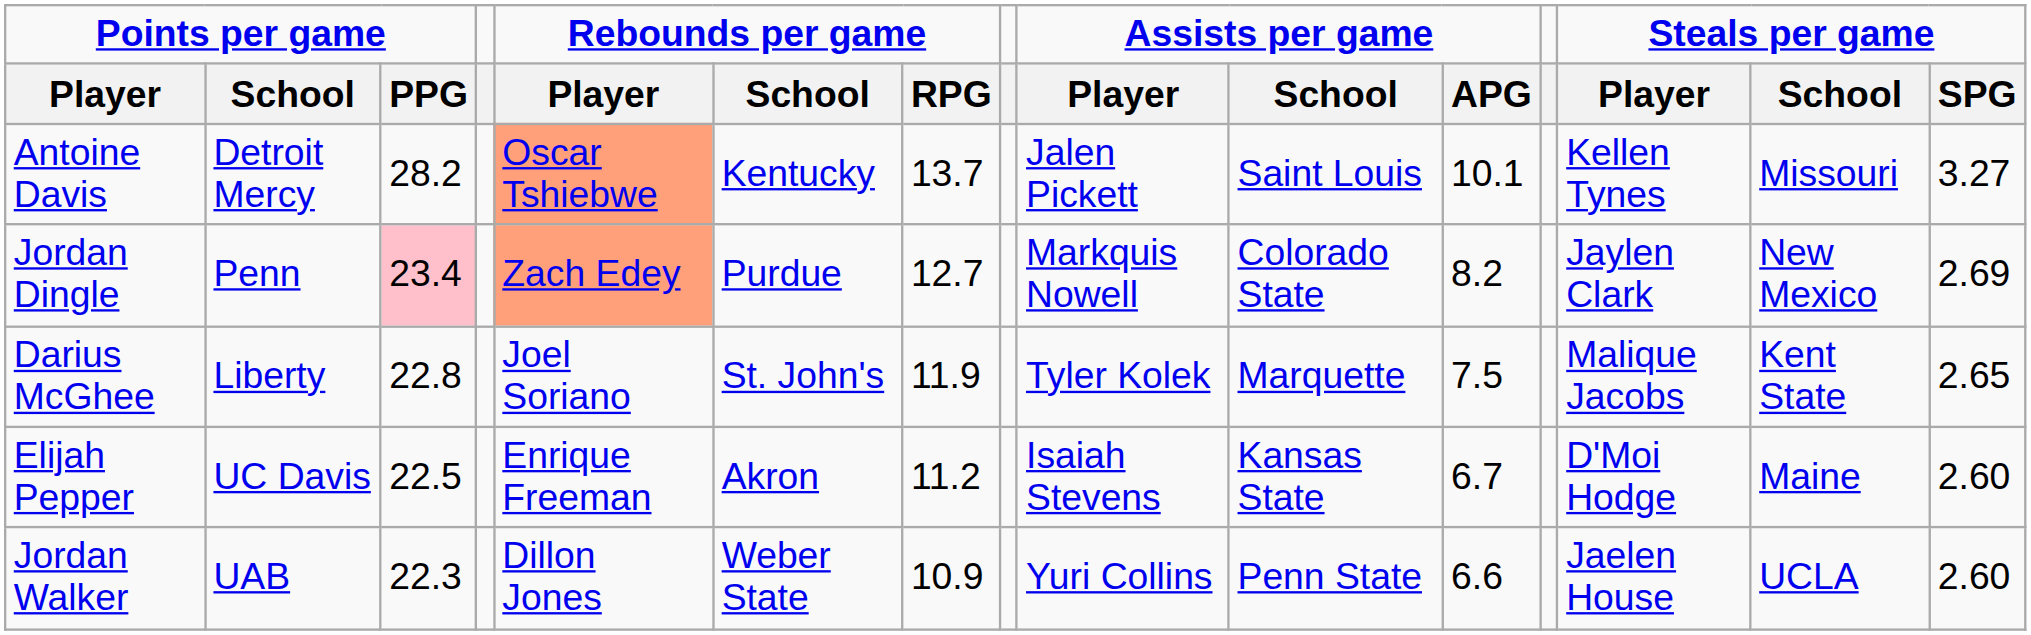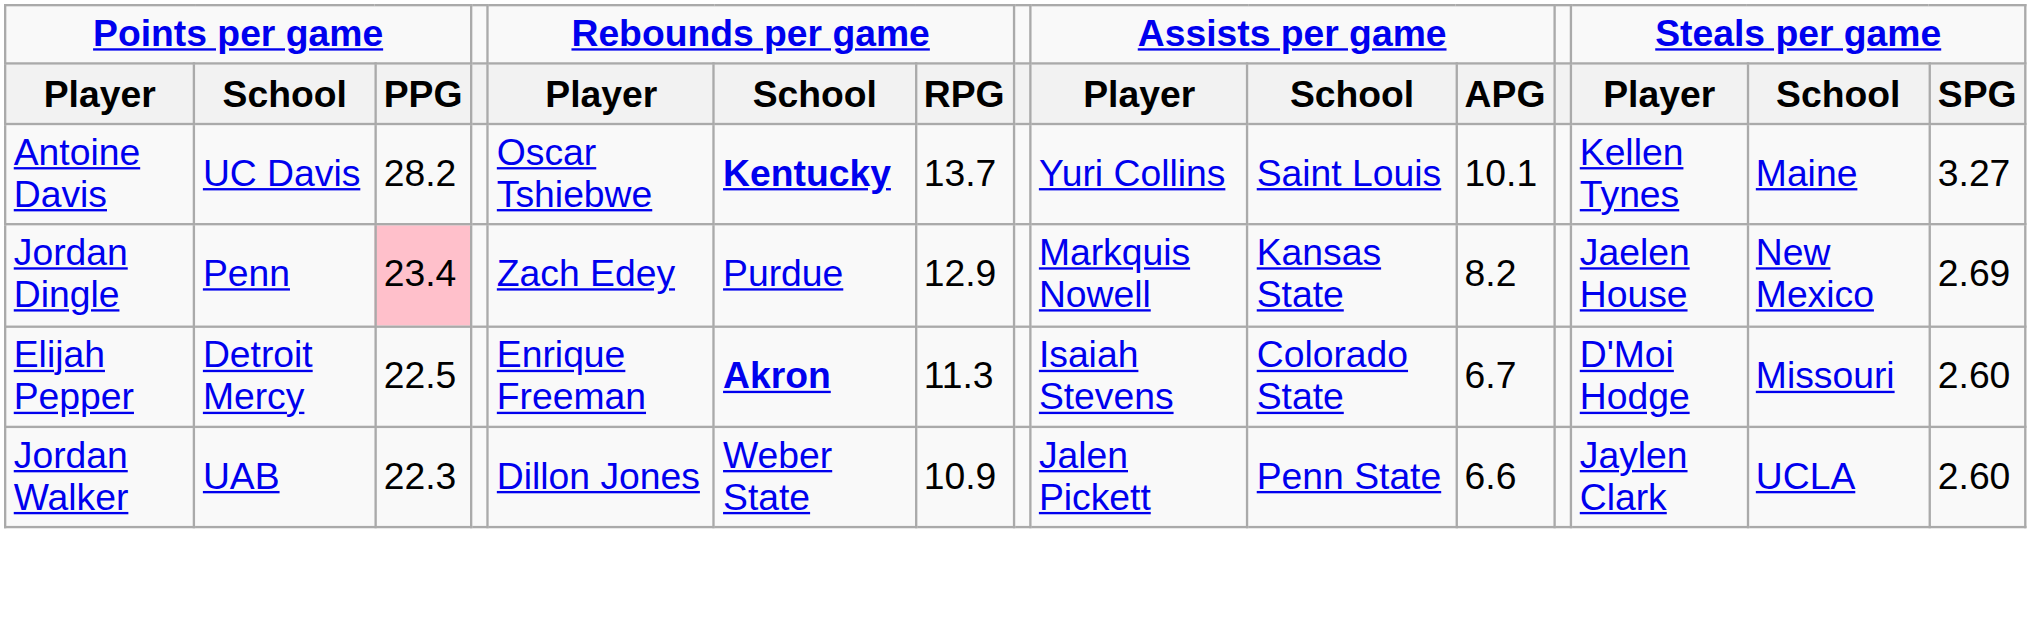 <table class="wikitable" style="text-align: left;">
 <tr>
 <td colspan=3 style="text-align:center;"><strong><a href='#'>Points per game</a></strong></td>
 <td></td>
 <td colspan=3 style="text-align:center;"><strong><a href='#'>Rebounds per game</a></strong></td>
 <td></td>
 <td colspan=3 style="text-align:center;"><strong><a href='#'>Assists per game</a></strong></td>
 <td></td>
 <td colspan=3 style="text-align:center;"><strong><a href='#'>Steals per game</a></strong></td>
 </tr>
 <tr>
 <th>Player</th>
 <th>School</th>
 <th>PPG</th>
 <th></th>
 <th>Player</th>
 <th>School</th>
 <th>RPG</th>
 <th></th>
 <th>Player</th>
 <th>School</th>
 <th>APG</th>
 <th></th>
 <th>Player</th>
 <th>School</th>
 <th>SPG</th>
 </tr>
 <tr>
 <td><a href='#'>Antoine Davis</a></td>
-<td><a href='#'>Detroit Mercy</a></td>
+<td><a href='#'>UC Davis</a></td>
 <td>28.2</td>
 <td></td>
-<td style="background: lightsalmon;"><a href='#'>Oscar Tshiebwe</a></td>
-<td><a href='#'>Kentucky</a></td>
+<td><a href='#'>Oscar Tshiebwe</a></td>
+<td><strong><a href='#'>Kentucky</a></strong></td>
 <td>13.7</td>
 <td></td>
-<td><a href='#'>Jalen Pickett</a></td>
+<td><a href='#'>Yuri Collins</a></td>
 <td><a href='#'>Saint Louis</a></td>
 <td>10.1</td>
 <td></td>
 <td><a href='#'>Kellen Tynes</a></td>
-<td><a href='#'>Missouri</a></td>
+<td><a href='#'>Maine</a></td>
 <td>3.27</td>
 </tr>
 <tr>
 <td><a href='#'>Jordan Dingle</a></td>
 <td><a href='#'>Penn</a></td>
 <td style="background: pink;">23.4</td>
 <td></td>
-<td style="background: lightsalmon;"><a href='#'>Zach Edey</a></td>
+<td><a href='#'>Zach Edey</a></td>
 <td><a href='#'>Purdue</a></td>
-<td>12.7</td>
+<td>12.9</td>
 <td></td>
 <td><a href='#'>Markquis Nowell</a></td>
-<td><a href='#'>Colorado State</a></td>
+<td><a href='#'>Kansas State</a></td>
 <td>8.2</td>
 <td></td>
-<td><a href='#'>Jaylen Clark</a></td>
+<td><a href='#'>Jaelen House</a></td>
 <td><a href='#'>New Mexico</a></td>
 <td>2.69</td>
 </tr>
 <tr>
-<td><a href='#'>Darius McGhee</a></td>
-<td><a href='#'>Liberty</a></td>
-<td>22.8</td>
-<td></td>
-<td><a href='#'>Joel Soriano</a></td>
-<td><a href='#'>St. John's</a></td>
-<td>11.9</td>
-<td></td>
-<td><a href='#'>Tyler Kolek</a></td>
-<td><a href='#'>Marquette</a></td>
-<td>7.5</td>
-<td></td>
-<td><a href='#'>Malique Jacobs</a></td>
-<td><a href='#'>Kent State</a></td>
-<td>2.65</td>
-</tr>
-<tr>
 <td><a href='#'>Elijah Pepper</a></td>
-<td><a href='#'>UC Davis</a></td>
+<td><a href='#'>Detroit Mercy</a></td>
 <td>22.5</td>
 <td></td>
 <td><a href='#'>Enrique Freeman</a></td>
-<td><a href='#'>Akron</a></td>
-<td>11.2</td>
+<td><strong><a href='#'>Akron</a></strong></td>
+<td>11.3</td>
 <td></td>
 <td><a href='#'>Isaiah Stevens</a></td>
-<td><a href='#'>Kansas State</a></td>
+<td><a href='#'>Colorado State</a></td>
 <td>6.7</td>
 <td></td>
 <td><a href='#'>D'Moi Hodge</a></td>
-<td><a href='#'>Maine</a></td>
+<td><a href='#'>Missouri</a></td>
 <td>2.60</td>
 </tr>
 <tr>
 <td><a href='#'>Jordan Walker</a></td>
 <td><a href='#'>UAB</a></td>
 <td>22.3</td>
 <td></td>
 <td><a href='#'>Dillon Jones</a></td>
 <td><a href='#'>Weber State</a></td>
 <td>10.9</td>
 <td></td>
-<td><a href='#'>Yuri Collins</a></td>
+<td><a href='#'>Jalen Pickett</a></td>
 <td><a href='#'>Penn State</a></td>
 <td>6.6</td>
 <td></td>
-<td><a href='#'>Jaelen House</a></td>
+<td><a href='#'>Jaylen Clark</a></td>
 <td><a href='#'>UCLA</a></td>
 <td>2.60</td>
 </tr>
 </table>
